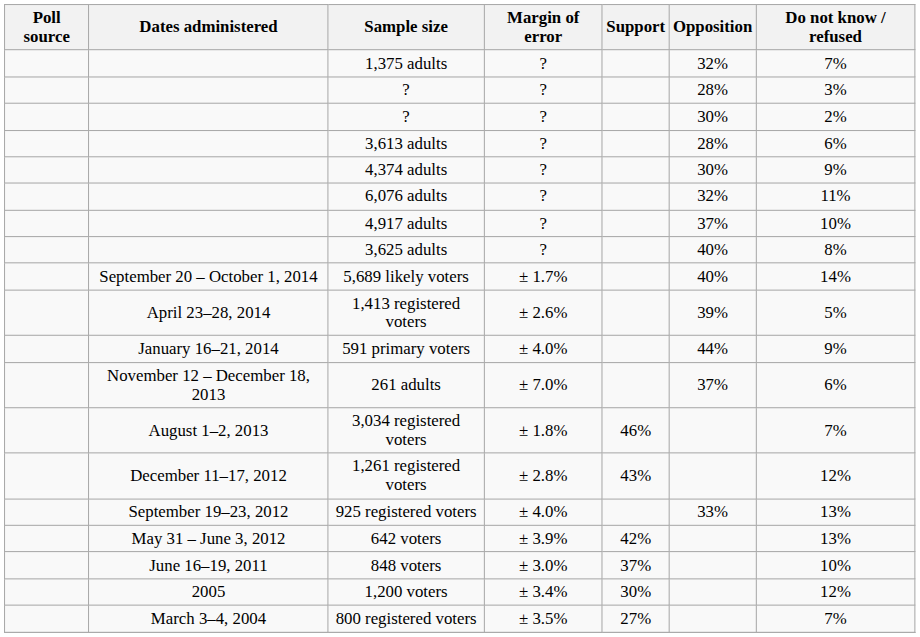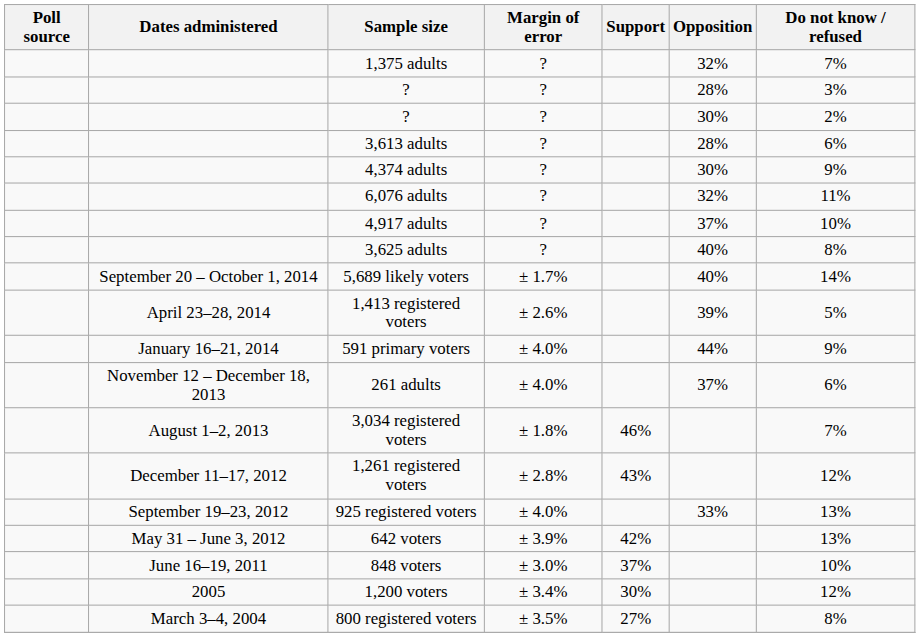 <table class="wikitable" style="text-align: center">
 <tr>
 <th>Poll source</th>
 <th>Dates administered</th>
 <th>Sample size</th>
 <th>Margin of error</th>
 <th>Support</th>
 <th>Opposition</th>
 <th>Do not know / refused</th>
 </tr>
 <tr>
 <td></td>
 <td></td>
 <td>1,375 adults</td>
 <td>?</td>
 <td></td>
 <td>32%</td>
 <td>7%</td>
 </tr>
 <tr>
 <td></td>
 <td></td>
 <td>?</td>
 <td>?</td>
 <td></td>
 <td>28%</td>
 <td>3%</td>
 </tr>
 <tr>
 <td></td>
 <td></td>
 <td>?</td>
 <td>?</td>
 <td></td>
 <td>30%</td>
 <td>2%</td>
 </tr>
 <tr>
 <td></td>
 <td></td>
 <td>3,613 adults</td>
 <td>?</td>
 <td></td>
 <td>28%</td>
 <td>6%</td>
 </tr>
 <tr>
 <td></td>
 <td></td>
 <td>4,374 adults</td>
 <td>?</td>
 <td></td>
 <td>30%</td>
 <td>9%</td>
 </tr>
 <tr>
 <td></td>
 <td></td>
 <td>6,076 adults</td>
 <td>?</td>
 <td></td>
 <td>32%</td>
 <td>11%</td>
 </tr>
 <tr>
 <td></td>
 <td></td>
 <td>4,917 adults</td>
 <td>?</td>
 <td></td>
 <td>37%</td>
 <td>10%</td>
 </tr>
 <tr>
 <td></td>
 <td></td>
 <td>3,625 adults</td>
 <td>?</td>
 <td></td>
 <td>40%</td>
 <td>8%</td>
 </tr>
 <tr>
 <td align></td>
 <td>September 20 – October 1, 2014</td>
 <td>5,689 likely voters</td>
 <td>± 1.7%</td>
 <td></td>
 <td>40%</td>
 <td>14%</td>
 </tr>
 <tr>
 <td></td>
 <td>April 23–28, 2014</td>
 <td>1,413 registered voters</td>
 <td>± 2.6%</td>
 <td></td>
 <td>39%</td>
 <td>5%</td>
 </tr>
 <tr>
 <td></td>
 <td>January 16–21, 2014</td>
 <td>591 primary voters</td>
 <td>± 4.0%</td>
 <td></td>
 <td>44%</td>
 <td>9%</td>
 </tr>
 <tr>
 <td></td>
 <td>November 12 – December 18, 2013</td>
 <td>261 adults</td>
-<td>± 7.0%</td>
+<td>± 4.0%</td>
 <td></td>
 <td>37%</td>
 <td>6%</td>
 </tr>
 <tr>
 <td></td>
 <td>August 1–2, 2013</td>
 <td>3,034 registered voters</td>
 <td>± 1.8%</td>
 <td>46%</td>
 <td></td>
 <td align=center>7%</td>
 </tr>
 <tr>
 <td></td>
 <td>December 11–17, 2012</td>
 <td>1,261 registered voters</td>
 <td>± 2.8%</td>
 <td>43%</td>
 <td></td>
 <td>12%</td>
 </tr>
 <tr>
 <td></td>
 <td>September 19–23, 2012</td>
 <td>925 registered voters</td>
 <td>± 4.0%</td>
 <td></td>
 <td>33%</td>
 <td>13%</td>
 </tr>
 <tr>
 <td></td>
 <td>May 31 – June 3, 2012</td>
 <td>642 voters</td>
 <td>± 3.9%</td>
 <td>42%</td>
 <td></td>
 <td>13%</td>
 </tr>
 <tr>
 <td></td>
 <td>June 16–19, 2011</td>
 <td>848 voters</td>
 <td>± 3.0%</td>
 <td>37%</td>
 <td></td>
 <td>10%</td>
 </tr>
 <tr>
 <td></td>
 <td>2005</td>
 <td>1,200 voters</td>
 <td>± 3.4%</td>
 <td>30%</td>
 <td></td>
 <td>12%</td>
 </tr>
 <tr>
 <td></td>
 <td>March 3–4, 2004</td>
 <td>800 registered voters</td>
 <td>± 3.5%</td>
 <td>27%</td>
 <td></td>
-<td>7%</td>
+<td>8%</td>
 </tr>
 <tr>
 </tr>
 </table>
